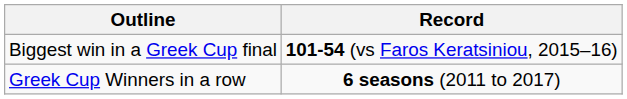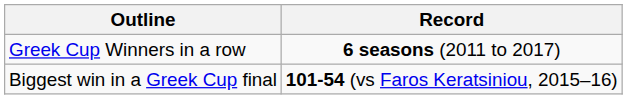 <table class="wikitable" style="text-align: center; font-size:95%">
 <tr>
 <th>Outline</th>
 <th>Record</th>
 </tr>
 <tr>
+<td align="left"><a href='#'>Greek Cup</a> Winners in a row</td>
+<td><strong>6 seasons</strong> (2011 to 2017)</td>
+</tr>
+<tr>
 <td align="left">Biggest win in a <a href='#'>Greek Cup</a> final</td>
 <td><strong>101-54</strong> (vs <a href='#'>Faros Keratsiniou</a>, 2015–16)</td>
 </tr>
-<tr>
-<td align="left"><a href='#'>Greek Cup</a> Winners in a row</td>
-<td><strong>6 seasons</strong> (2011 to 2017)</td>
-</tr>
 </table>
